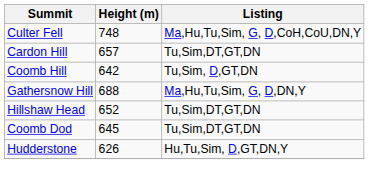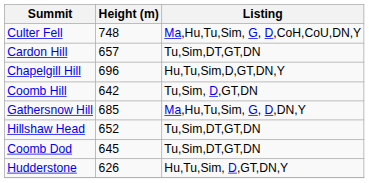 <table class="wikitable sortable">
 <tr>
 <th>Summit</th>
 <th>Height (m)</th>
 <th>Listing</th>
 </tr>
 <tr>
 <td><a href='#'>Culter Fell</a></td>
 <td>748</td>
 <td><a href='#'>Ma</a>,Hu,Tu,Sim, <a href='#'>G</a>, <a href='#'>D</a>,CoH,CoU,DN,Y</td>
 </tr>
 <tr>
 <td><a href='#'>Cardon Hill</a></td>
 <td>657</td>
 <td>Tu,Sim,DT,GT,DN</td>
 </tr>
 <tr>
+<td><a href='#'>Chapelgill Hill</a></td>
+<td>696</td>
+<td>Hu,Tu,Sim,D,GT,DN,Y</td>
+</tr>
+<tr>
 <td><a href='#'>Coomb Hill</a></td>
 <td>642</td>
 <td>Tu,Sim, <a href='#'>D</a>,GT,DN</td>
 </tr>
 <tr>
 <td><a href='#'>Gathersnow Hill</a></td>
-<td>688</td>
+<td>685</td>
 <td><a href='#'>Ma</a>,Hu,Tu,Sim, <a href='#'>G</a>, <a href='#'>D</a>,DN,Y</td>
 </tr>
 <tr>
 <td><a href='#'>Hillshaw Head</a></td>
 <td>652</td>
 <td>Tu,Sim,DT,GT,DN</td>
 </tr>
 <tr>
 <td><a href='#'>Coomb Dod</a></td>
 <td>645</td>
 <td>Tu,Sim,DT,GT,DN</td>
 </tr>
 <tr>
 <td><a href='#'>Hudderstone</a></td>
 <td>626</td>
 <td>Hu,Tu,Sim, <a href='#'>D</a>,GT,DN,Y</td>
 </tr>
 <tr>
 </tr>
 </table>
